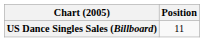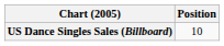 <table class="wikitable plainrowheaders" style="text-align:center">
 <tr>
 <th>Chart (2005)</th>
 <th>Position</th>
 </tr>
 <tr>
 <th scope="row">US Dance Singles Sales (<em>Billboard</em>)</th>
-<td>11</td>
+<td>10</td>
 </tr>
 </table>
